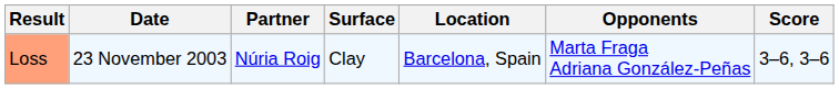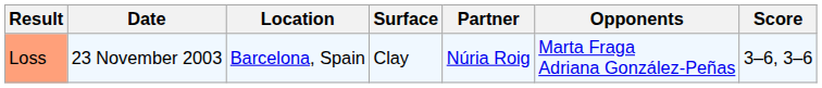 <table class="sortable wikitable" style="font-size:97%">
 <tr>
 <th>Result</th>
 <th>Date</th>
+<th>Location</th>
+<th>Surface</th>
 <th>Partner</th>
-<th>Surface</th>
-<th>Location</th>
 <th>Opponents</th>
 <th class=unsortable>Score</th>
 </tr>
 <tr style="background:#f0f8ff;">
 <td style="background:#ffa07a;">Loss</td>
 <td>23 November 2003</td>
+<td><a href='#'>Barcelona</a>, Spain</td>
+<td>Clay</td>
 <td> <a href='#'>Núria Roig</a></td>
-<td>Clay</td>
-<td><a href='#'>Barcelona</a>, Spain</td>
 <td> <a href='#'>Marta Fraga</a> <br>  <a href='#'>Adriana González-Peñas</a></td>
 <td>3–6, 3–6</td>
 </tr>
 </table>
